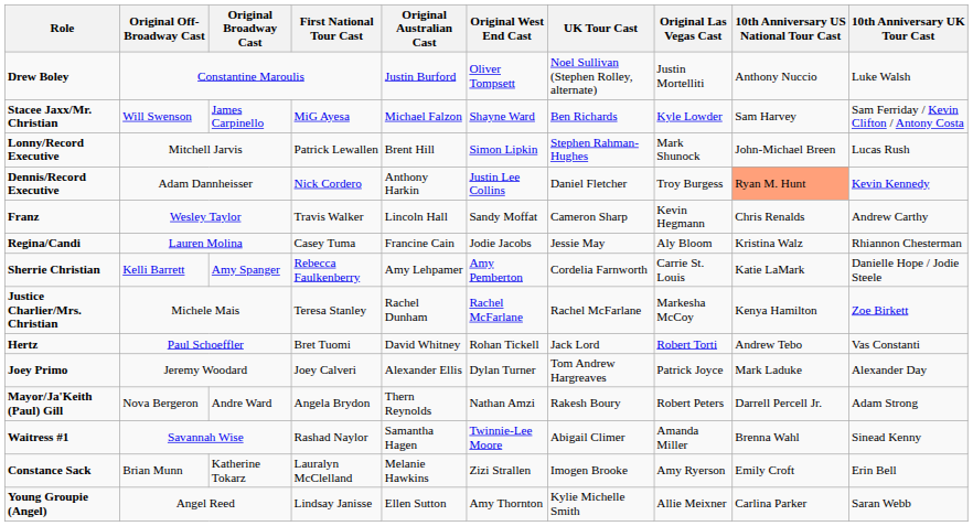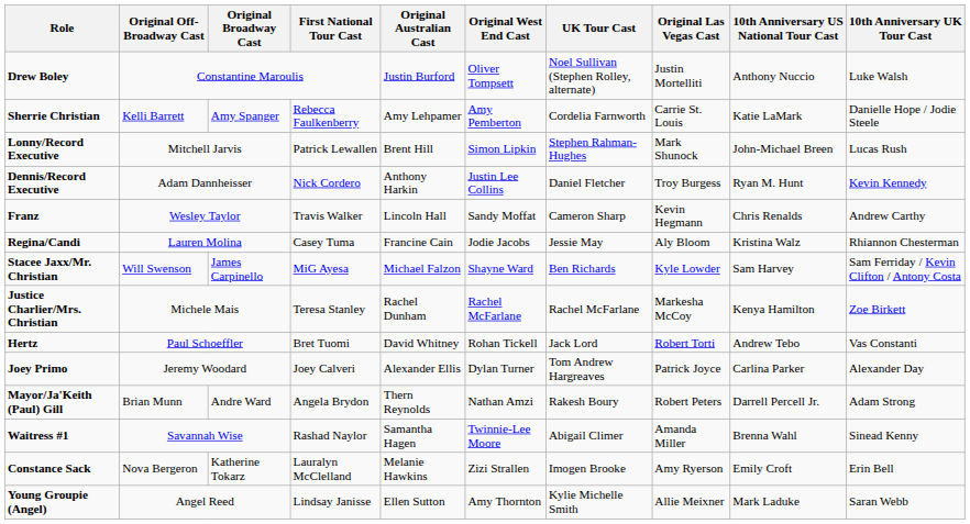 <table class="wikitable">
 <tr>
 <th>Role</th>
 <th>Original Off-Broadway Cast</th>
 <th>Original Broadway Cast</th>
 <th>First National Tour Cast</th>
 <th>Original Australian Cast</th>
 <th>Original West End Cast</th>
 <th>UK Tour Cast</th>
 <th>Original Las Vegas Cast</th>
 <th>10th Anniversary US National Tour Cast</th>
 <th>10th Anniversary UK Tour Cast</th>
 </tr>
 <tr>
 <td><strong>Drew Boley</strong></td>
 <td colspan=3 align=center><a href='#'>Constantine Maroulis</a></td>
 <td><a href='#'>Justin Burford</a></td>
 <td><a href='#'>Oliver Tompsett</a></td>
 <td><a href='#'>Noel Sullivan</a> (Stephen Rolley, alternate)</td>
 <td>Justin Mortelliti</td>
 <td>Anthony Nuccio</td>
 <td>Luke Walsh</td>
 </tr>
 <tr>
-<td><strong>Stacee Jaxx/Mr. Christian</strong></td>
-<td><a href='#'>Will Swenson</a></td>
-<td><a href='#'>James Carpinello</a></td>
-<td><a href='#'>MiG Ayesa</a></td>
-<td><a href='#'>Michael Falzon</a></td>
-<td><a href='#'>Shayne Ward</a></td>
-<td><a href='#'>Ben Richards</a></td>
-<td><a href='#'>Kyle Lowder</a></td>
-<td>Sam Harvey</td>
-<td>Sam Ferriday / <a href='#'>Kevin Clifton</a> / <a href='#'>Antony Costa</a></td>
+<td><strong>Sherrie Christian</strong></td>
+<td><a href='#'>Kelli Barrett</a></td>
+<td><a href='#'>Amy Spanger</a></td>
+<td><a href='#'>Rebecca Faulkenberry</a></td>
+<td>Amy Lehpamer</td>
+<td><a href='#'>Amy Pemberton</a></td>
+<td>Cordelia Farnworth</td>
+<td>Carrie St. Louis</td>
+<td>Katie LaMark</td>
+<td>Danielle Hope / Jodie Steele</td>
 </tr>
 <tr>
 <td><strong>Lonny/Record Executive</strong></td>
 <td colspan=2 align=center>Mitchell Jarvis</td>
 <td>Patrick Lewallen</td>
 <td>Brent Hill</td>
 <td><a href='#'>Simon Lipkin</a></td>
 <td><a href='#'>Stephen Rahman-Hughes</a></td>
 <td>Mark Shunock</td>
 <td>John-Michael Breen</td>
 <td>Lucas Rush</td>
 </tr>
 <tr>
 <td><strong>Dennis/Record Executive</strong></td>
 <td colspan=2 align=center>Adam Dannheisser</td>
 <td><a href='#'>Nick Cordero</a></td>
 <td>Anthony Harkin</td>
 <td><a href='#'>Justin Lee Collins</a></td>
 <td>Daniel Fletcher</td>
 <td>Troy Burgess</td>
-<td style="background: lightsalmon;">Ryan M. Hunt</td>
+<td>Ryan M. Hunt</td>
 <td><a href='#'>Kevin Kennedy</a></td>
 </tr>
 <tr>
 <td><strong>Franz</strong></td>
 <td colspan=2 align=center><a href='#'>Wesley Taylor</a></td>
 <td>Travis Walker</td>
 <td>Lincoln Hall</td>
 <td>Sandy Moffat</td>
 <td>Cameron Sharp</td>
 <td>Kevin Hegmann</td>
 <td>Chris Renalds</td>
 <td>Andrew Carthy</td>
 </tr>
 <tr>
 <td><strong>Regina/Candi</strong></td>
 <td colspan=2 align=center><a href='#'>Lauren Molina</a></td>
 <td>Casey Tuma</td>
 <td>Francine Cain</td>
 <td>Jodie Jacobs</td>
 <td>Jessie May</td>
 <td>Aly Bloom</td>
 <td>Kristina Walz</td>
 <td>Rhiannon Chesterman</td>
 </tr>
 <tr>
-<td><strong>Sherrie Christian</strong></td>
-<td><a href='#'>Kelli Barrett</a></td>
-<td><a href='#'>Amy Spanger</a></td>
-<td><a href='#'>Rebecca Faulkenberry</a></td>
-<td>Amy Lehpamer</td>
-<td><a href='#'>Amy Pemberton</a></td>
-<td>Cordelia Farnworth</td>
-<td>Carrie St. Louis</td>
-<td>Katie LaMark</td>
-<td>Danielle Hope / Jodie Steele</td>
+<td><strong>Stacee Jaxx/Mr. Christian</strong></td>
+<td><a href='#'>Will Swenson</a></td>
+<td><a href='#'>James Carpinello</a></td>
+<td><a href='#'>MiG Ayesa</a></td>
+<td><a href='#'>Michael Falzon</a></td>
+<td><a href='#'>Shayne Ward</a></td>
+<td><a href='#'>Ben Richards</a></td>
+<td><a href='#'>Kyle Lowder</a></td>
+<td>Sam Harvey</td>
+<td>Sam Ferriday / <a href='#'>Kevin Clifton</a> / <a href='#'>Antony Costa</a></td>
 </tr>
 <tr>
 <td><strong>Justice Charlier/Mrs. Christian</strong></td>
 <td colspan=2 align=center>Michele Mais</td>
 <td>Teresa Stanley</td>
 <td>Rachel Dunham</td>
 <td><a href='#'>Rachel McFarlane</a></td>
 <td>Rachel McFarlane</td>
 <td>Markesha McCoy</td>
 <td>Kenya Hamilton</td>
 <td><a href='#'>Zoe Birkett</a></td>
 </tr>
 <tr>
 <td><strong>Hertz</strong></td>
 <td colspan=2 align=center><a href='#'>Paul Schoeffler</a></td>
 <td>Bret Tuomi</td>
 <td>David Whitney</td>
 <td>Rohan Tickell</td>
 <td>Jack Lord</td>
 <td><a href='#'>Robert Torti</a></td>
 <td>Andrew Tebo</td>
 <td>Vas Constanti</td>
 </tr>
 <tr>
 <td><strong>Joey Primo</strong></td>
 <td colspan=2 align=center>Jeremy Woodard</td>
 <td>Joey Calveri</td>
 <td>Alexander Ellis</td>
 <td>Dylan Turner</td>
 <td>Tom Andrew Hargreaves</td>
 <td>Patrick Joyce</td>
-<td>Mark Laduke</td>
+<td>Carlina Parker</td>
 <td>Alexander Day</td>
 </tr>
 <tr>
 <td><strong>Mayor/Ja'Keith (Paul) Gill</strong></td>
-<td>Nova Bergeron</td>
+<td>Brian Munn</td>
 <td>Andre Ward</td>
 <td>Angela Brydon</td>
 <td>Thern Reynolds</td>
 <td>Nathan Amzi</td>
 <td>Rakesh Boury</td>
 <td>Robert Peters</td>
 <td>Darrell Percell Jr.</td>
 <td>Adam Strong</td>
 </tr>
 <tr>
 <td><strong>Waitress #1</strong></td>
 <td colspan=2 align=center><a href='#'>Savannah Wise</a></td>
 <td>Rashad Naylor</td>
 <td>Samantha Hagen</td>
 <td><a href='#'>Twinnie-Lee Moore</a></td>
 <td>Abigail Climer</td>
 <td>Amanda Miller</td>
 <td>Brenna Wahl</td>
 <td>Sinead Kenny</td>
 </tr>
 <tr>
 <td><strong>Constance Sack</strong></td>
-<td>Brian Munn</td>
+<td>Nova Bergeron</td>
 <td>Katherine Tokarz</td>
 <td>Lauralyn McClelland</td>
 <td>Melanie Hawkins</td>
 <td>Zizi Strallen</td>
 <td>Imogen Brooke</td>
 <td>Amy Ryerson</td>
 <td>Emily Croft</td>
 <td>Erin Bell</td>
 </tr>
 <tr>
 <td><strong>Young Groupie (Angel)</strong></td>
 <td colspan=2 align=center>Angel Reed</td>
 <td>Lindsay Janisse</td>
 <td>Ellen Sutton</td>
 <td>Amy Thornton</td>
 <td>Kylie Michelle Smith</td>
 <td>Allie Meixner</td>
-<td>Carlina Parker</td>
+<td>Mark Laduke</td>
 <td>Saran Webb</td>
 </tr>
 </table>
